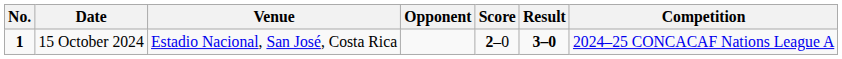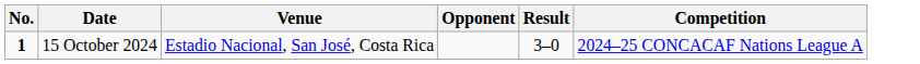 <table class="wikitable" style=text-align:center">
 <tr>
 <th>No.</th>
 <th>Date</th>
 <th>Venue</th>
 <th>Opponent</th>
-<th>Score</th>
 <th>Result</th>
 <th>Competition</th>
 </tr>
 <tr>
 <td align=center><strong>1</strong></td>
 <td>15 October 2024</td>
 <td><a href='#'>Estadio Nacional</a>, <a href='#'>San José</a>, Costa Rica</td>
 <td></td>
-<td align=center><strong>2</strong>–0</td>
-<td align=center><strong>3–0</strong></td>
+<td align=center>3–0</td>
 <td><a href='#'>2024–25 CONCACAF Nations League A</a></td>
 </tr>
 </table>
